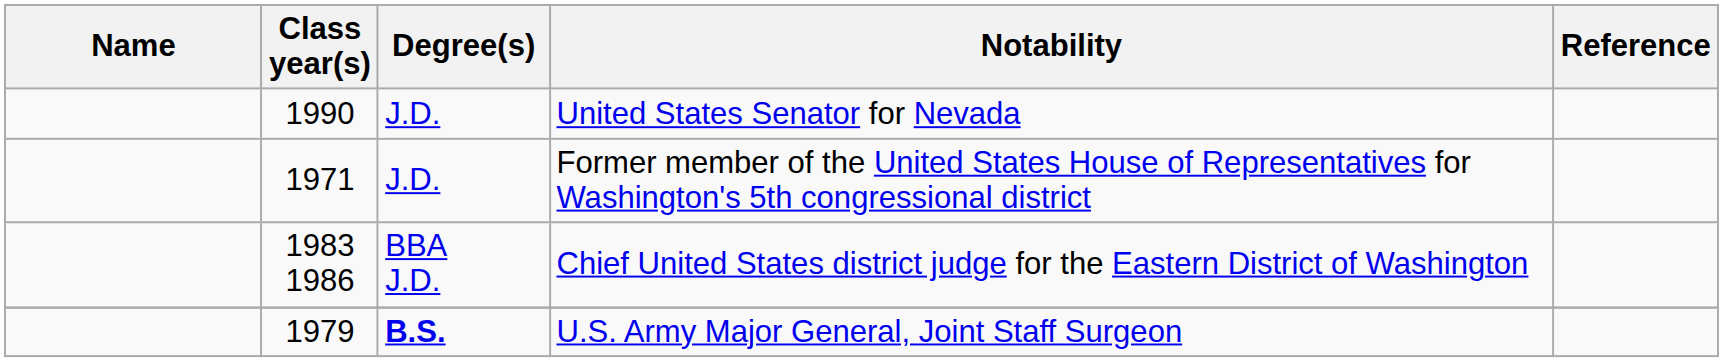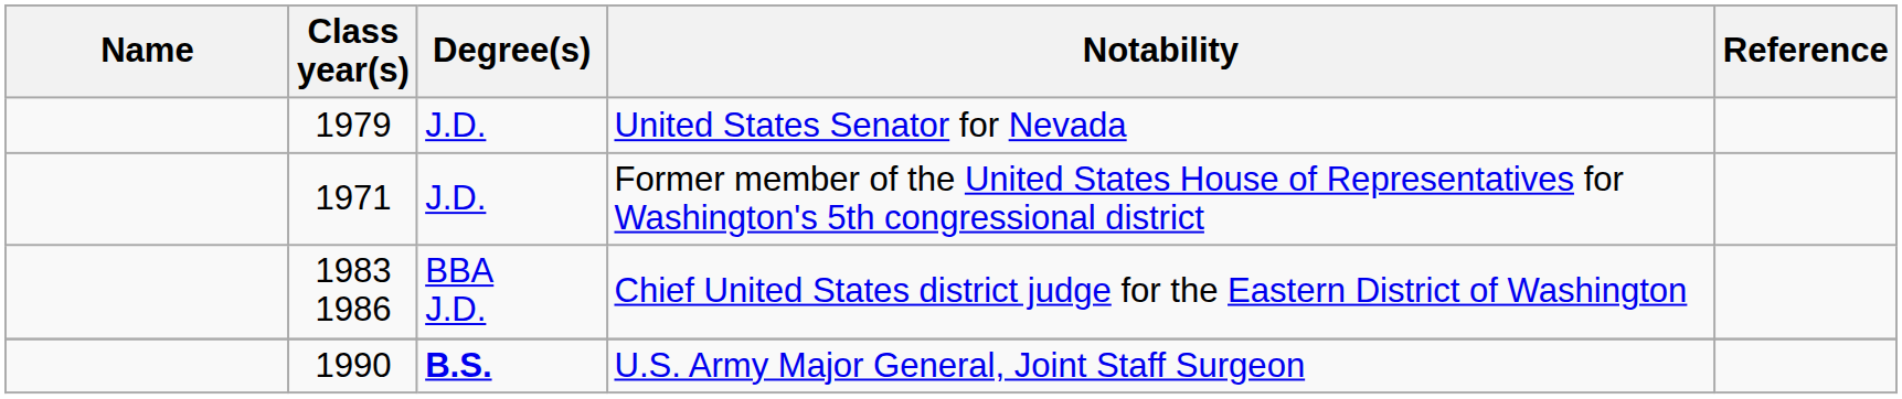 <table class="wikitable sortable" style="width:100%">
 <tr>
 <th style="width:15%;">Name</th>
 <th style="width:5%;">Class year(s)</th>
 <th style="width:10%;">Degree(s)</th>
 <th style="width:*;" class="unsortable">Notability</th>
 <th style="width:5%;" class="unsortable">Reference</th>
 </tr>
 <tr>
 <td></td>
-<td style="text-align:center;">1990</td>
+<td style="text-align:center;">1979</td>
 <td><a href='#'>J.D.</a></td>
 <td><a href='#'>United States Senator</a> for <a href='#'>Nevada</a></td>
 <td style="text-align:center;"></td>
 </tr>
 <tr>
 <td></td>
 <td style="text-align:center;">1971</td>
 <td><a href='#'>J.D.</a></td>
 <td>Former member of the <a href='#'>United States House of Representatives</a> for <a href='#'>Washington's 5th congressional district</a></td>
 <td style="text-align:center;"></td>
 </tr>
 <tr>
 <td></td>
 <td style="text-align:center;">1983<br>1986</td>
 <td><a href='#'>BBA</a><br><a href='#'>J.D.</a></td>
 <td><a href='#'>Chief United States district judge</a> for the <a href='#'>Eastern District of Washington</a></td>
 <td style="text-align:center;"></td>
 </tr>
 <tr>
 </tr>
 <tr>
 <td></td>
-<td style="text-align:center;">1979</td>
+<td style="text-align:center;">1990</td>
 <td><strong><a href='#'>B.S.</a></strong></td>
 <td><a href='#'>U.S. Army Major General, Joint Staff Surgeon</a></td>
 <td style="text-align:center;"></td>
 </tr>
 </table>
